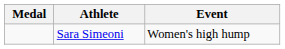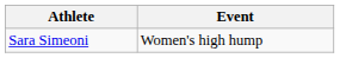 <table class="wikitable" style="width:40%; font-size:100%; text-align:left;">
 <tr>
-<th>Medal</th>
 <th>Athlete</th>
 <th>Event</th>
 </tr>
 <tr>
-<td align=center></td>
 <td><a href='#'>Sara Simeoni</a></td>
 <td>Women's high hump</td>
 </tr>
 </table>
